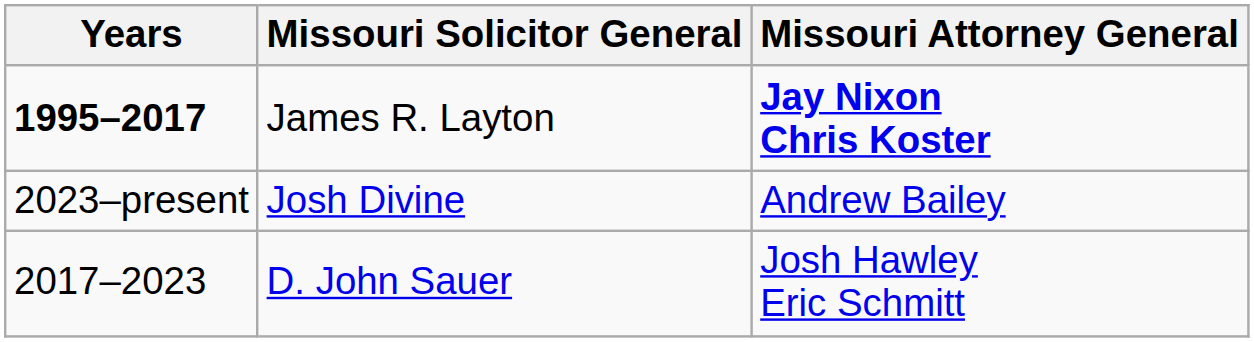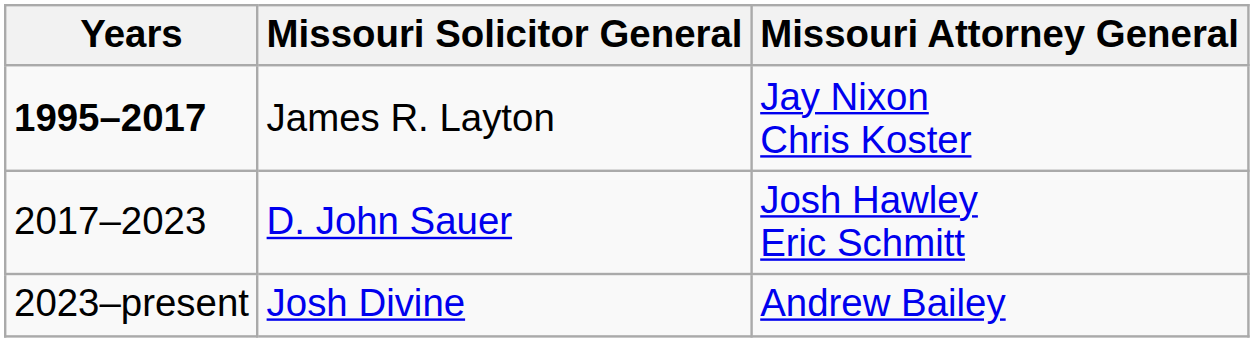 <table class="wikitable">
 <tr>
 <th>Years</th>
 <th>Missouri Solicitor General</th>
 <th>Missouri Attorney General</th>
 </tr>
 <tr>
 <td><strong>1995–2017</strong></td>
 <td>James R. Layton</td>
-<td><strong><a href='#'>Jay Nixon</a><br><a href='#'>Chris Koster</a></strong></td>
+<td><a href='#'>Jay Nixon</a><br><a href='#'>Chris Koster</a></td>
+</tr>
+<tr>
+<td>2017–2023</td>
+<td><a href='#'>D. John Sauer</a></td>
+<td><a href='#'>Josh Hawley</a><br><a href='#'>Eric Schmitt</a></td>
 </tr>
 <tr>
 <td>2023–present</td>
 <td><a href='#'>Josh Divine</a></td>
 <td><a href='#'>Andrew Bailey</a></td>
 </tr>
-<tr>
-<td>2017–2023</td>
-<td><a href='#'>D. John Sauer</a></td>
-<td><a href='#'>Josh Hawley</a><br><a href='#'>Eric Schmitt</a></td>
-</tr>
 </table>
